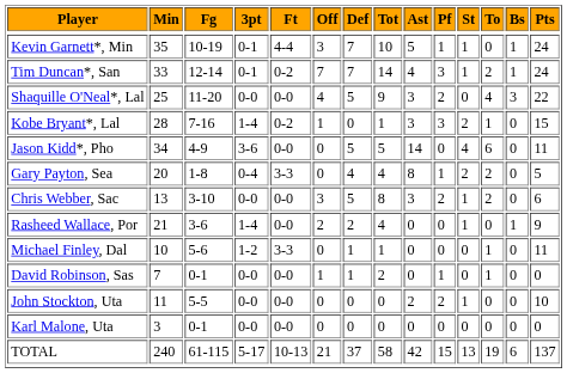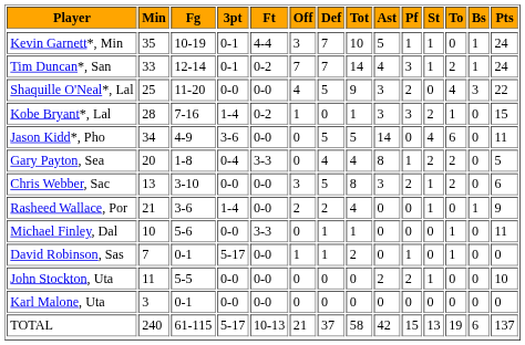 <table cellpadding=3 border=1>
 <tr style="background: #FFA500">
 <th><strong>Player</strong></th>
 <th><strong>Min</strong></th>
 <th><strong>Fg</strong></th>
 <th><strong>3pt</strong></th>
 <th><strong>Ft</strong></th>
 <th><strong>Off</strong></th>
 <th><strong>Def</strong></th>
 <th><strong>Tot</strong></th>
 <th><strong>Ast</strong></th>
 <th><strong>Pf</strong></th>
 <th><strong>St</strong></th>
 <th><strong>To</strong></th>
 <th><strong>Bs</strong></th>
 <th><strong>Pts</strong></th>
 </tr>
 <tr style="background: #FFA500">
 </tr>
 <tr>
 <td><a href='#'>Kevin Garnett</a>*, Min</td>
 <td>35</td>
 <td>10-19</td>
 <td>0-1</td>
 <td>4-4</td>
 <td>3</td>
 <td>7</td>
 <td>10</td>
 <td>5</td>
 <td>1</td>
 <td>1</td>
 <td>0</td>
 <td>1</td>
 <td>24</td>
 </tr>
 <tr>
 <td><a href='#'>Tim Duncan</a>*, San</td>
 <td>33</td>
 <td>12-14</td>
 <td>0-1</td>
 <td>0-2</td>
 <td>7</td>
 <td>7</td>
 <td>14</td>
 <td>4</td>
 <td>3</td>
 <td>1</td>
 <td>2</td>
 <td>1</td>
 <td>24</td>
 </tr>
 <tr>
 <td><a href='#'>Shaquille O'Neal</a>*, Lal</td>
 <td>25</td>
 <td>11-20</td>
 <td>0-0</td>
 <td>0-0</td>
 <td>4</td>
 <td>5</td>
 <td>9</td>
 <td>3</td>
 <td>2</td>
 <td>0</td>
 <td>4</td>
 <td>3</td>
 <td>22</td>
 </tr>
 <tr>
 <td><a href='#'>Kobe Bryant</a>*, Lal</td>
 <td>28</td>
 <td>7-16</td>
 <td>1-4</td>
 <td>0-2</td>
 <td>1</td>
 <td>0</td>
 <td>1</td>
 <td>3</td>
 <td>3</td>
 <td>2</td>
 <td>1</td>
 <td>0</td>
 <td>15</td>
 </tr>
 <tr>
 <td><a href='#'>Jason Kidd</a>*, Pho</td>
 <td>34</td>
 <td>4-9</td>
 <td>3-6</td>
 <td>0-0</td>
 <td>0</td>
 <td>5</td>
 <td>5</td>
 <td>14</td>
 <td>0</td>
 <td>4</td>
 <td>6</td>
 <td>0</td>
 <td>11</td>
 </tr>
 <tr>
 <td><a href='#'>Gary Payton</a>, Sea</td>
 <td>20</td>
 <td>1-8</td>
 <td>0-4</td>
 <td>3-3</td>
 <td>0</td>
 <td>4</td>
 <td>4</td>
 <td>8</td>
 <td>1</td>
 <td>2</td>
 <td>2</td>
 <td>0</td>
 <td>5</td>
 </tr>
 <tr>
 <td><a href='#'>Chris Webber</a>, Sac</td>
 <td>13</td>
 <td>3-10</td>
 <td>0-0</td>
 <td>0-0</td>
 <td>3</td>
 <td>5</td>
 <td>8</td>
 <td>3</td>
 <td>2</td>
 <td>1</td>
 <td>2</td>
 <td>0</td>
 <td>6</td>
 </tr>
 <tr>
 <td><a href='#'>Rasheed Wallace</a>, Por</td>
 <td>21</td>
 <td>3-6</td>
 <td>1-4</td>
 <td>0-0</td>
 <td>2</td>
 <td>2</td>
 <td>4</td>
 <td>0</td>
 <td>0</td>
 <td>1</td>
 <td>0</td>
 <td>1</td>
 <td>9</td>
 </tr>
 <tr>
 <td><a href='#'>Michael Finley</a>, Dal</td>
 <td>10</td>
 <td>5-6</td>
-<td>1-2</td>
+<td>0-0</td>
 <td>3-3</td>
 <td>0</td>
 <td>1</td>
 <td>1</td>
 <td>0</td>
 <td>0</td>
 <td>0</td>
 <td>1</td>
 <td>0</td>
 <td>11</td>
 </tr>
 <tr>
 <td><a href='#'>David Robinson</a>, Sas</td>
 <td>7</td>
 <td>0-1</td>
-<td>0-0</td>
+<td>5-17</td>
 <td>0-0</td>
 <td>1</td>
 <td>1</td>
 <td>2</td>
 <td>0</td>
 <td>1</td>
 <td>0</td>
 <td>1</td>
 <td>0</td>
 <td>0</td>
 </tr>
 <tr>
 <td><a href='#'>John Stockton</a>, Uta</td>
 <td>11</td>
 <td>5-5</td>
 <td>0-0</td>
 <td>0-0</td>
 <td>0</td>
 <td>0</td>
 <td>0</td>
 <td>2</td>
 <td>2</td>
 <td>1</td>
 <td>0</td>
 <td>0</td>
 <td>10</td>
 </tr>
 <tr>
 <td><a href='#'>Karl Malone</a>, Uta</td>
 <td>3</td>
 <td>0-1</td>
 <td>0-0</td>
 <td>0-0</td>
 <td>0</td>
 <td>0</td>
 <td>0</td>
 <td>0</td>
 <td>0</td>
 <td>0</td>
 <td>0</td>
 <td>0</td>
 <td>0</td>
 </tr>
 <tr>
 <td>TOTAL</td>
 <td>240</td>
 <td>61-115</td>
 <td>5-17</td>
 <td>10-13</td>
 <td>21</td>
 <td>37</td>
 <td>58</td>
 <td>42</td>
 <td>15</td>
 <td>13</td>
 <td>19</td>
 <td>6</td>
 <td>137</td>
 </tr>
 <tr>
 </tr>
 </table>
